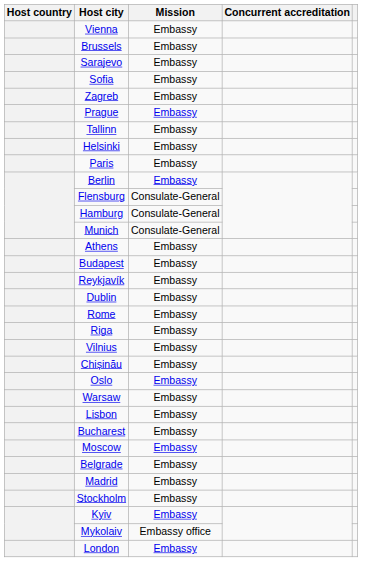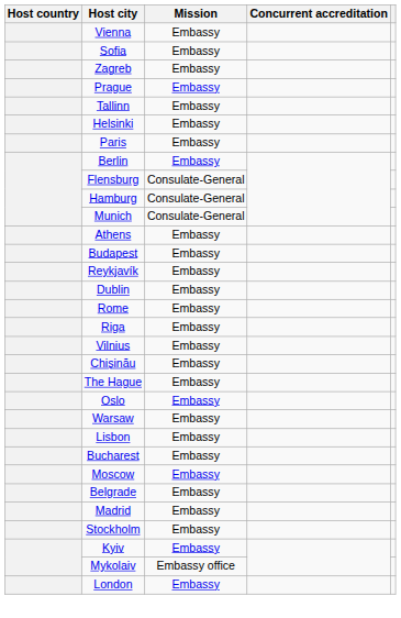 <table class="wikitable plainrowheaders" style="text-align:center;">
 <tr>
 <th scope="col">Host country</th>
 <th scope="col">Host city</th>
 <th scope="col">Mission</th>
 <th scope="col">Concurrent accreditation</th>
 <th scope="col"></th>
 </tr>
 <tr>
 <th scope="row"></th>
 <td><a href='#'>Vienna</a></td>
-<td>Embassy</td>
-<td></td>
-<td></td>
-</tr>
-<tr>
-<th scope="row"></th>
-<td><a href='#'>Brussels</a></td>
-<td>Embassy</td>
-<td></td>
-<td></td>
-</tr>
-<tr>
-<th scope="row"></th>
-<td><a href='#'>Sarajevo</a></td>
 <td>Embassy</td>
 <td></td>
 <td></td>
 </tr>
 <tr>
 <th scope="row"></th>
 <td><a href='#'>Sofia</a></td>
 <td>Embassy</td>
 <td></td>
 <td></td>
 </tr>
 <tr>
 <th scope="row"></th>
 <td><a href='#'>Zagreb</a></td>
 <td>Embassy</td>
 <td></td>
 <td></td>
 </tr>
 <tr>
 <th scope="row"></th>
 <td><a href='#'>Prague</a></td>
 <td><a href='#'>Embassy</a></td>
 <td></td>
 <td></td>
 </tr>
 <tr>
 <th scope="row"></th>
 <td><a href='#'>Tallinn</a></td>
 <td>Embassy</td>
 <td></td>
 <td></td>
 </tr>
 <tr>
 <th scope="row"></th>
 <td><a href='#'>Helsinki</a></td>
 <td>Embassy</td>
 <td></td>
 <td></td>
 </tr>
 <tr>
 <th scope="row"></th>
 <td><a href='#'>Paris</a></td>
 <td>Embassy</td>
 <td></td>
 <td></td>
 </tr>
 <tr>
 <th scope="row" rowspan="4"></th>
 <td><a href='#'>Berlin</a></td>
 <td><a href='#'>Embassy</a></td>
 <td rowspan="4"></td>
 <td></td>
 </tr>
 <tr>
 <td><a href='#'>Flensburg</a></td>
 <td>Consulate-General</td>
 <td></td>
 </tr>
 <tr>
 <td><a href='#'>Hamburg</a></td>
 <td>Consulate-General</td>
 <td></td>
 </tr>
 <tr>
 <td><a href='#'>Munich</a></td>
 <td>Consulate-General</td>
 <td></td>
 </tr>
 <tr>
 <th scope="row"></th>
 <td><a href='#'>Athens</a></td>
 <td>Embassy</td>
 <td></td>
 <td></td>
 </tr>
 <tr>
 <th scope="row"></th>
 <td><a href='#'>Budapest</a></td>
 <td>Embassy</td>
 <td></td>
 <td></td>
 </tr>
 <tr>
 <th scope="row"></th>
 <td><a href='#'>Reykjavík</a></td>
 <td>Embassy</td>
 <td></td>
 <td></td>
 </tr>
 <tr>
 <th scope="row"></th>
 <td><a href='#'>Dublin</a></td>
 <td>Embassy</td>
 <td></td>
 <td></td>
 </tr>
 <tr>
 <th scope="row"></th>
 <td><a href='#'>Rome</a></td>
 <td>Embassy</td>
 <td></td>
 <td></td>
 </tr>
 <tr>
 <th scope="row"></th>
 <td><a href='#'>Riga</a></td>
 <td>Embassy</td>
 <td></td>
 <td></td>
 </tr>
 <tr>
 <th scope="row"></th>
 <td><a href='#'>Vilnius</a></td>
 <td>Embassy</td>
 <td></td>
 <td></td>
 </tr>
 <tr>
 <th scope="row"></th>
 <td><a href='#'>Chișinău</a></td>
 <td>Embassy</td>
 <td></td>
 <td></td>
 </tr>
 <tr>
 <th scope="row"></th>
+<td><a href='#'>The Hague</a></td>
+<td>Embassy</td>
+<td></td>
+<td></td>
+</tr>
+<tr>
+<th scope="row"></th>
 <td><a href='#'>Oslo</a></td>
 <td><a href='#'>Embassy</a></td>
 <td></td>
 <td></td>
 </tr>
 <tr>
 <th scope="row"></th>
 <td><a href='#'>Warsaw</a></td>
 <td>Embassy</td>
 <td></td>
 <td></td>
 </tr>
 <tr>
 <th scope="row"></th>
 <td><a href='#'>Lisbon</a></td>
 <td>Embassy</td>
 <td></td>
 <td></td>
 </tr>
 <tr>
 <th scope="row"></th>
 <td><a href='#'>Bucharest</a></td>
 <td>Embassy</td>
 <td></td>
 <td></td>
 </tr>
 <tr>
 <th scope="row"></th>
 <td><a href='#'>Moscow</a></td>
 <td><a href='#'>Embassy</a></td>
 <td></td>
 <td></td>
 </tr>
 <tr>
 <th scope="row"></th>
 <td><a href='#'>Belgrade</a></td>
 <td>Embassy</td>
 <td></td>
 <td></td>
 </tr>
 <tr>
 <th scope="row"></th>
 <td><a href='#'>Madrid</a></td>
 <td>Embassy</td>
 <td></td>
 <td></td>
 </tr>
 <tr>
 <th scope="row"></th>
 <td><a href='#'>Stockholm</a></td>
 <td>Embassy</td>
 <td></td>
 <td></td>
 </tr>
 <tr>
 <th scope="row" rowspan="2"></th>
 <td><a href='#'>Kyiv</a></td>
 <td><a href='#'>Embassy</a></td>
 <td rowspan="2"></td>
 <td></td>
 </tr>
 <tr>
 <td><a href='#'>Mykolaiv</a></td>
 <td>Embassy office</td>
 <td></td>
 </tr>
 <tr>
 <th scope="row"></th>
 <td><a href='#'>London</a></td>
 <td><a href='#'>Embassy</a></td>
 <td></td>
 <td></td>
 </tr>
 </table>
